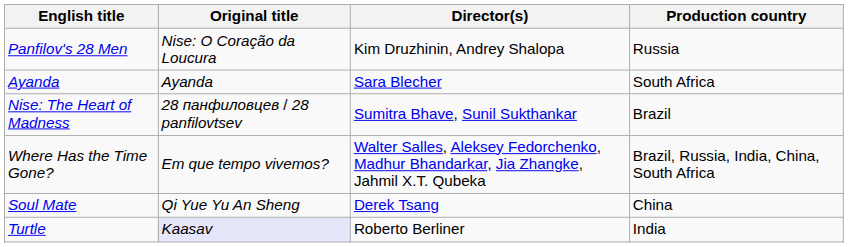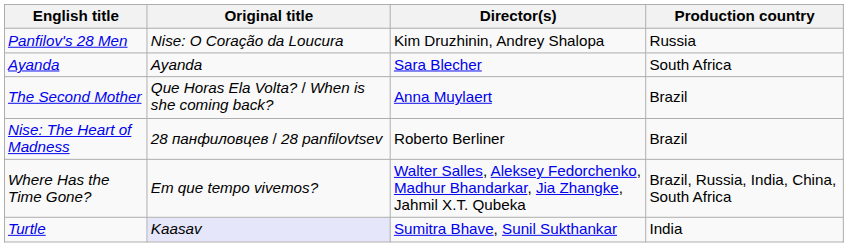 <table class="wikitable" style="width:100%;" cellpadding="5">
 <tr>
 <th scope="col">English title</th>
 <th scope="col">Original title</th>
 <th scope="col">Director(s)</th>
 <th scope="col">Production country</th>
 </tr>
 <tr>
 <td><em><a href='#'>Panfilov's 28 Men</a></em></td>
 <td><em>Nise: O Coração da Loucura</em></td>
 <td>Kim Druzhinin, Andrey Shalopa</td>
 <td>Russia</td>
 </tr>
 <tr>
 <td><em><a href='#'>Ayanda</a></em></td>
 <td><em>Ayanda</em></td>
 <td><a href='#'>Sara Blecher</a></td>
 <td>South Africa</td>
 </tr>
 <tr>
+<td><em><a href='#'>The Second Mother</a></em></td>
+<td><em>Que Horas Ela Volta?</em> / <em>When is she coming back?</em></td>
+<td><a href='#'>Anna Muylaert</a></td>
+<td>Brazil</td>
+</tr>
+<tr>
 <td><em><a href='#'>Nise: The Heart of Madness</a></em></td>
 <td><em>28 панфиловцев</em> / <em>28 panfilovtsev</em></td>
-<td><a href='#'>Sumitra Bhave</a>, <a href='#'>Sunil Sukthankar</a></td>
+<td>Roberto Berliner</td>
 <td>Brazil</td>
 </tr>
 <tr>
 <td><em>Where Has the Time Gone?</em></td>
 <td><em>Em que tempo vivemos?</em></td>
 <td><a href='#'>Walter Salles</a>, <a href='#'>Aleksey Fedorchenko</a>,<br><a href='#'>Madhur Bhandarkar</a>, <a href='#'>Jia Zhangke</a>, Jahmil X.T. Qubeka</td>
 <td>Brazil, Russia, India, China, South Africa</td>
 </tr>
 <tr>
-<td><em><a href='#'>Soul Mate</a></em></td>
-<td><em>Qi Yue Yu An Sheng</em></td>
-<td><a href='#'>Derek Tsang</a></td>
-<td>China</td>
-</tr>
-<tr>
 <td><em><a href='#'>Turtle</a></em></td>
 <td style="background: lavender;"><em>Kaasav</em></td>
-<td>Roberto Berliner</td>
+<td><a href='#'>Sumitra Bhave</a>, <a href='#'>Sunil Sukthankar</a></td>
 <td>India</td>
 </tr>
 </table>
